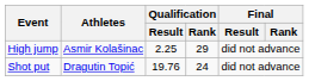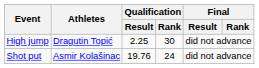 <table class="wikitable" border="1" style="font-size:90%">
 <tr>
 <th rowspan="2">Event</th>
 <th rowspan="2">Athletes</th>
 <th colspan="2">Qualification</th>
 <th colspan="2">Final</th>
 </tr>
 <tr>
 <th>Result</th>
 <th>Rank</th>
 <th>Result</th>
 <th>Rank</th>
 </tr>
 <tr>
 <td><a href='#'>High jump</a></td>
-<td><a href='#'>Asmir Kolašinac</a></td>
+<td><a href='#'>Dragutin Topić</a></td>
 <td align=center>2.25</td>
-<td align=center>29</td>
+<td align=center>30</td>
 <td align=center colspan=2>did not advance</td>
 </tr>
 <tr>
 <td><a href='#'>Shot put</a></td>
-<td><a href='#'>Dragutin Topić</a></td>
+<td><a href='#'>Asmir Kolašinac</a></td>
 <td align=center>19.76</td>
 <td align=center>24</td>
 <td align=center colspan=2>did not advance</td>
 </tr>
 </table>
